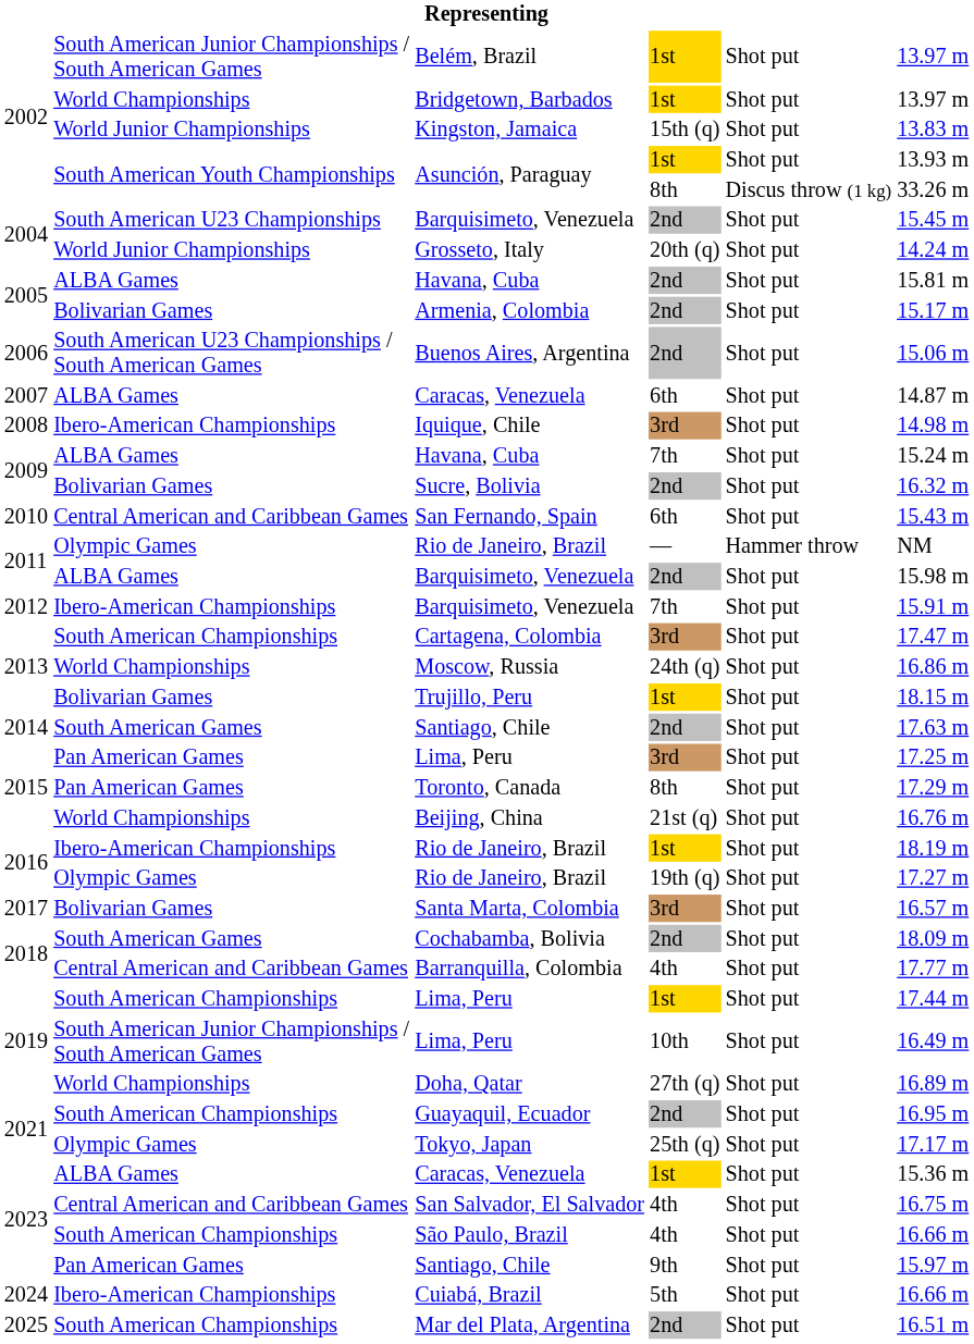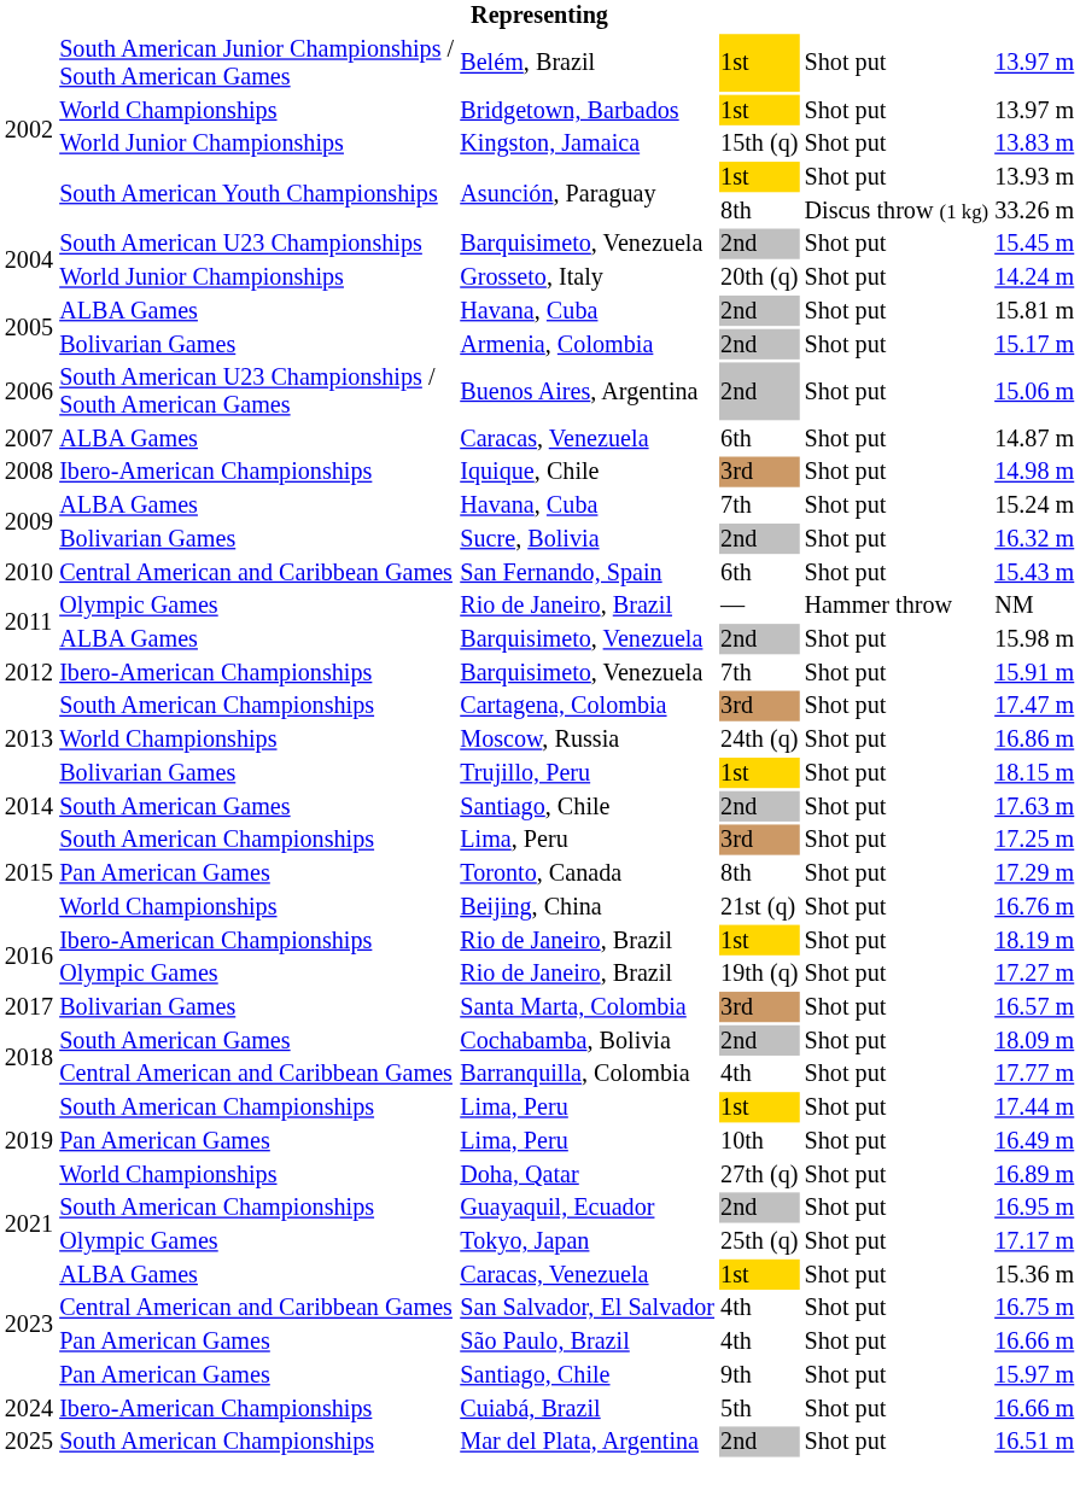 <table>
 <tr>
 <th colspan="6">Representing </th>
 </tr>
 <tr>
 <td rowspan=5>2002</td>
 <td><a href='#'>South American Junior Championships</a> /<br> <a href='#'>South American Games</a></td>
 <td><a href='#'>Belém</a>, Brazil</td>
 <td bgcolor=gold>1st</td>
 <td>Shot put</td>
 <td><a href='#'>13.97 m</a></td>
 </tr>
 <tr>
 <td><a href='#'>World Championships</a></td>
 <td><a href='#'>Bridgetown, Barbados</a></td>
 <td bgcolor=gold>1st</td>
 <td>Shot put</td>
 <td>13.97 m</td>
 </tr>
 <tr>
 <td><a href='#'>World Junior Championships</a></td>
 <td><a href='#'>Kingston, Jamaica</a></td>
 <td>15th (q)</td>
 <td>Shot put</td>
 <td><a href='#'>13.83 m</a></td>
 </tr>
 <tr>
 <td rowspan=2><a href='#'>South American Youth Championships</a></td>
 <td rowspan=2><a href='#'>Asunción</a>, Paraguay</td>
 <td bgcolor=gold>1st</td>
 <td>Shot put</td>
 <td>13.93 m</td>
 </tr>
 <tr>
 <td>8th</td>
 <td>Discus throw <small>(1 kg)</small></td>
 <td>33.26 m</td>
 </tr>
 <tr>
 <td rowspan=2>2004</td>
 <td><a href='#'>South American U23 Championships</a></td>
 <td><a href='#'>Barquisimeto</a>, Venezuela</td>
 <td bgcolor=silver>2nd</td>
 <td>Shot put</td>
 <td><a href='#'>15.45 m</a></td>
 </tr>
 <tr>
 <td><a href='#'>World Junior Championships</a></td>
 <td><a href='#'>Grosseto</a>, Italy</td>
 <td>20th (q)</td>
 <td>Shot put</td>
 <td><a href='#'>14.24 m</a></td>
 </tr>
 <tr>
 <td rowspan=2>2005</td>
 <td><a href='#'>ALBA Games</a></td>
 <td><a href='#'>Havana</a>, <a href='#'>Cuba</a></td>
 <td bgcolor=silver>2nd</td>
 <td>Shot put</td>
 <td>15.81 m</td>
 </tr>
 <tr>
 <td><a href='#'>Bolivarian Games</a></td>
 <td><a href='#'>Armenia</a>, <a href='#'>Colombia</a></td>
 <td bgcolor=silver>2nd</td>
 <td>Shot put</td>
 <td><a href='#'>15.17 m</a></td>
 </tr>
 <tr>
 <td>2006</td>
 <td><a href='#'>South American U23 Championships</a> / <br><a href='#'>South American Games</a></td>
 <td><a href='#'>Buenos Aires</a>, Argentina</td>
 <td bgcolor=silver>2nd</td>
 <td>Shot put</td>
 <td><a href='#'>15.06 m</a></td>
 </tr>
 <tr>
 <td>2007</td>
 <td><a href='#'>ALBA Games</a></td>
 <td><a href='#'>Caracas</a>, <a href='#'>Venezuela</a></td>
 <td>6th</td>
 <td>Shot put</td>
 <td>14.87 m</td>
 </tr>
 <tr>
 <td>2008</td>
 <td><a href='#'>Ibero-American Championships</a></td>
 <td><a href='#'>Iquique</a>, Chile</td>
 <td bgcolor=cc9966>3rd</td>
 <td>Shot put</td>
 <td><a href='#'>14.98 m</a></td>
 </tr>
 <tr>
 <td rowspan=2>2009</td>
 <td><a href='#'>ALBA Games</a></td>
 <td><a href='#'>Havana</a>, <a href='#'>Cuba</a></td>
 <td>7th</td>
 <td>Shot put</td>
 <td>15.24 m</td>
 </tr>
 <tr>
 <td><a href='#'>Bolivarian Games</a></td>
 <td><a href='#'>Sucre</a>, <a href='#'>Bolivia</a></td>
 <td bgcolor=silver>2nd</td>
 <td>Shot put</td>
 <td><a href='#'>16.32 m</a></td>
 </tr>
 <tr>
 <td>2010</td>
 <td><a href='#'>Central American and Caribbean Games</a></td>
 <td><a href='#'>San Fernando, Spain</a></td>
 <td>6th</td>
 <td>Shot put</td>
 <td><a href='#'>15.43 m</a></td>
 </tr>
 <tr>
 <td rowspan=2>2011</td>
 <td><a href='#'>Olympic Games</a></td>
 <td><a href='#'>Rio de Janeiro</a>, <a href='#'>Brazil</a></td>
 <td>—</td>
 <td>Hammer throw</td>
 <td>NM</td>
 </tr>
 <tr>
 <td><a href='#'>ALBA Games</a></td>
 <td><a href='#'>Barquisimeto</a>, <a href='#'>Venezuela</a></td>
 <td bgcolor=silver>2nd</td>
 <td>Shot put</td>
 <td>15.98 m</td>
 </tr>
 <tr>
 <td>2012</td>
 <td><a href='#'>Ibero-American Championships</a></td>
 <td><a href='#'>Barquisimeto</a>, Venezuela</td>
 <td>7th</td>
 <td>Shot put</td>
 <td><a href='#'>15.91 m</a></td>
 </tr>
 <tr>
 <td rowspan=3>2013</td>
 <td><a href='#'>South American Championships</a></td>
 <td><a href='#'>Cartagena, Colombia</a></td>
 <td bgcolor=cc9966>3rd</td>
 <td>Shot put</td>
 <td><a href='#'>17.47 m</a></td>
 </tr>
 <tr>
 <td><a href='#'>World Championships</a></td>
 <td><a href='#'>Moscow</a>, Russia</td>
 <td>24th (q)</td>
 <td>Shot put</td>
 <td><a href='#'>16.86 m</a></td>
 </tr>
 <tr>
 <td><a href='#'>Bolivarian Games</a></td>
 <td><a href='#'>Trujillo, Peru</a></td>
 <td bgcolor=gold>1st</td>
 <td>Shot put</td>
 <td><a href='#'>18.15 m</a></td>
 </tr>
 <tr>
 <td>2014</td>
 <td><a href='#'>South American Games</a></td>
 <td><a href='#'>Santiago</a>, Chile</td>
 <td bgcolor=silver>2nd</td>
 <td>Shot put</td>
 <td><a href='#'>17.63 m</a></td>
 </tr>
 <tr>
 <td rowspan=3>2015</td>
-<td><a href='#'>Pan American Games</a></td>
+<td><a href='#'>South American Championships</a></td>
 <td><a href='#'>Lima</a>, Peru</td>
 <td bgcolor=cc9966>3rd</td>
 <td>Shot put</td>
 <td><a href='#'>17.25 m</a></td>
 </tr>
 <tr>
 <td><a href='#'>Pan American Games</a></td>
 <td><a href='#'>Toronto</a>, Canada</td>
 <td>8th</td>
 <td>Shot put</td>
 <td><a href='#'>17.29 m</a></td>
 </tr>
 <tr>
 <td><a href='#'>World Championships</a></td>
 <td><a href='#'>Beijing</a>, China</td>
 <td>21st (q)</td>
 <td>Shot put</td>
 <td><a href='#'>16.76 m</a></td>
 </tr>
 <tr>
 <td rowspan=2>2016</td>
 <td><a href='#'>Ibero-American Championships</a></td>
 <td><a href='#'>Rio de Janeiro</a>, Brazil</td>
 <td bgcolor=gold>1st</td>
 <td>Shot put</td>
 <td><a href='#'>18.19 m</a></td>
 </tr>
 <tr>
 <td><a href='#'>Olympic Games</a></td>
 <td><a href='#'>Rio de Janeiro</a>, Brazil</td>
 <td>19th (q)</td>
 <td>Shot put</td>
 <td><a href='#'>17.27 m</a></td>
 </tr>
 <tr>
 <td>2017</td>
 <td><a href='#'>Bolivarian Games</a></td>
 <td><a href='#'>Santa Marta, Colombia</a></td>
 <td bgcolor=cc9966>3rd</td>
 <td>Shot put</td>
 <td><a href='#'>16.57 m</a></td>
 </tr>
 <tr>
 <td rowspan=2>2018</td>
 <td><a href='#'>South American Games</a></td>
 <td><a href='#'>Cochabamba</a>, Bolivia</td>
 <td bgcolor=silver>2nd</td>
 <td>Shot put</td>
 <td><a href='#'>18.09 m</a></td>
 </tr>
 <tr>
 <td><a href='#'>Central American and Caribbean Games</a></td>
 <td><a href='#'>Barranquilla</a>, Colombia</td>
 <td>4th</td>
 <td>Shot put</td>
 <td><a href='#'>17.77 m</a></td>
 </tr>
 <tr>
 <td rowspan=3>2019</td>
 <td><a href='#'>South American Championships</a></td>
 <td><a href='#'>Lima, Peru</a></td>
 <td bgcolor=gold>1st</td>
 <td>Shot put</td>
 <td><a href='#'>17.44 m</a></td>
 </tr>
 <tr>
-<td><a href='#'>South American Junior Championships</a> /<br> <a href='#'>South American Games</a></td>
+<td><a href='#'>Pan American Games</a></td>
 <td><a href='#'>Lima, Peru</a></td>
 <td>10th</td>
 <td>Shot put</td>
 <td><a href='#'>16.49 m</a></td>
 </tr>
 <tr>
 <td><a href='#'>World Championships</a></td>
 <td><a href='#'>Doha, Qatar</a></td>
 <td>27th (q)</td>
 <td>Shot put</td>
 <td><a href='#'>16.89 m</a></td>
 </tr>
 <tr>
 <td rowspan=2>2021</td>
 <td><a href='#'>South American Championships</a></td>
 <td><a href='#'>Guayaquil, Ecuador</a></td>
 <td bgcolor=silver>2nd</td>
 <td>Shot put</td>
 <td><a href='#'>16.95 m</a></td>
 </tr>
 <tr>
 <td><a href='#'>Olympic Games</a></td>
 <td><a href='#'>Tokyo, Japan</a></td>
 <td>25th (q)</td>
 <td>Shot put</td>
 <td><a href='#'>17.17 m</a></td>
 </tr>
 <tr>
 <td rowspan=4>2023</td>
 <td><a href='#'>ALBA Games</a></td>
 <td><a href='#'>Caracas, Venezuela</a></td>
 <td bgcolor=gold>1st</td>
 <td>Shot put</td>
 <td>15.36 m</td>
 </tr>
 <tr>
 <td><a href='#'>Central American and Caribbean Games</a></td>
 <td><a href='#'>San Salvador, El Salvador</a></td>
 <td>4th</td>
 <td>Shot put</td>
 <td><a href='#'>16.75 m</a></td>
 </tr>
 <tr>
-<td><a href='#'>South American Championships</a></td>
+<td><a href='#'>Pan American Games</a></td>
 <td><a href='#'>São Paulo, Brazil</a></td>
 <td>4th</td>
 <td>Shot put</td>
 <td><a href='#'>16.66 m</a></td>
 </tr>
 <tr>
 <td><a href='#'>Pan American Games</a></td>
 <td><a href='#'>Santiago, Chile</a></td>
 <td>9th</td>
 <td>Shot put</td>
 <td><a href='#'>15.97 m</a></td>
 </tr>
 <tr>
 <td>2024</td>
 <td><a href='#'>Ibero-American Championships</a></td>
 <td><a href='#'>Cuiabá, Brazil</a></td>
 <td>5th</td>
 <td>Shot put</td>
 <td><a href='#'>16.66 m</a></td>
 </tr>
 <tr>
 <td>2025</td>
 <td><a href='#'>South American Championships</a></td>
 <td><a href='#'>Mar del Plata, Argentina</a></td>
 <td bgcolor=silver>2nd</td>
 <td>Shot put</td>
 <td><a href='#'>16.51 m</a></td>
 </tr>
 </table>
